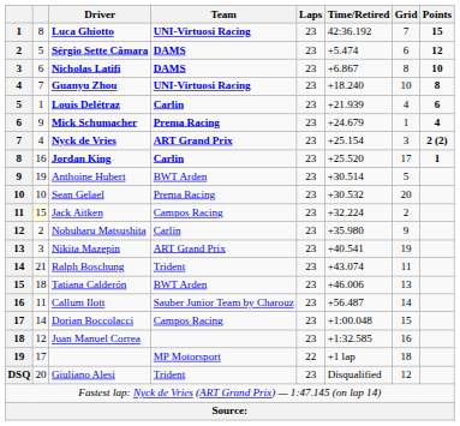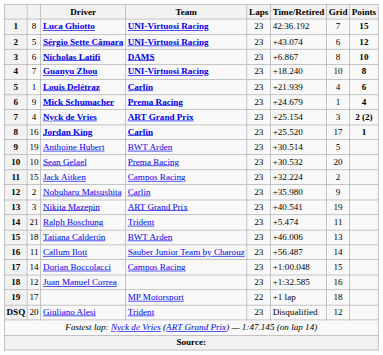 <table class="wikitable" style="font-size: 85%;">
 <tr>
 <th></th>
 <th></th>
 <th>Driver</th>
 <th>Team</th>
 <th>Laps</th>
 <th>Time/Retired</th>
 <th>Grid</th>
 <th>Points</th>
 </tr>
 <tr>
 <th>1</th>
 <td align="center">8</td>
 <td> <strong><a href='#'>Luca Ghiotto</a></strong></td>
 <td><strong><a href='#'>UNI-Virtuosi Racing</a></strong></td>
 <td align="center">23</td>
 <td>42:36.192</td>
 <td align="center">7</td>
 <td align="center"><strong>15</strong></td>
 </tr>
 <tr>
 <th>2</th>
 <td align="center">5</td>
 <td> <strong><a href='#'>Sérgio Sette Câmara</a></strong></td>
-<td><strong><a href='#'>DAMS</a></strong></td>
+<td><strong><a href='#'>UNI-Virtuosi Racing</a></strong></td>
 <td align="center">23</td>
-<td>+5.474</td>
+<td>+43.074</td>
 <td align="center">6</td>
 <td align="center"><strong>12</strong></td>
 </tr>
 <tr>
 <th>3</th>
 <td align="center">6</td>
 <td> <strong><a href='#'>Nicholas Latifi</a></strong></td>
 <td><strong><a href='#'>DAMS</a></strong></td>
 <td align="center">23</td>
 <td>+6.867</td>
 <td align="center">8</td>
 <td align="center"><strong>10</strong></td>
 </tr>
 <tr>
 <th>4</th>
 <td align="center">7</td>
 <td> <strong><a href='#'>Guanyu Zhou</a></strong></td>
 <td><strong><a href='#'>UNI-Virtuosi Racing</a></strong></td>
 <td align="center">23</td>
 <td>+18.240</td>
 <td align="center">10</td>
 <td align="center"><strong>8</strong></td>
 </tr>
 <tr>
 <th>5</th>
 <td align="center">1</td>
 <td> <strong><a href='#'>Louis Delétraz</a></strong></td>
 <td><strong><a href='#'>Carlin</a></strong></td>
 <td align="center">23</td>
 <td>+21.939</td>
 <td align="center">4</td>
 <td align="center"><strong>6</strong></td>
 </tr>
 <tr>
 <th>6</th>
 <td align="center">9</td>
 <td> <strong><a href='#'>Mick Schumacher</a></strong></td>
 <td><strong><a href='#'>Prema Racing</a></strong></td>
 <td align="center">23</td>
 <td>+24.679</td>
 <td align="center">1</td>
 <td align="center"><strong>4</strong></td>
 </tr>
 <tr>
 <th>7</th>
 <td align="center">4</td>
 <td> <strong><a href='#'>Nyck de Vries</a></strong></td>
 <td><strong><a href='#'>ART Grand Prix</a></strong></td>
 <td align="center">23</td>
 <td>+25.154</td>
 <td align="center">3</td>
 <td align="center"><strong>2 (2)</strong></td>
 </tr>
 <tr>
 <th>8</th>
 <td align="center">16</td>
 <td> <strong><a href='#'>Jordan King</a></strong></td>
 <td><strong><a href='#'>Carlin</a></strong></td>
 <td align="center">23</td>
 <td>+25.520</td>
 <td align="center">17</td>
 <td align="center"><strong>1</strong></td>
 </tr>
 <tr>
 <th>9</th>
 <td align="center">19</td>
 <td> <a href='#'>Anthoine Hubert</a></td>
 <td><a href='#'>BWT Arden</a></td>
 <td align="center">23</td>
 <td>+30.514</td>
 <td align="center">5</td>
 <td align="center"></td>
 </tr>
 <tr>
 <th>10</th>
 <td align="center">10</td>
 <td> <a href='#'>Sean Gelael</a></td>
 <td><a href='#'>Prema Racing</a></td>
 <td align="center">23</td>
 <td>+30.532</td>
 <td align="center">20</td>
 <td align="center"></td>
 </tr>
 <tr>
 <th>11</th>
-<td align="center" style="background: lightyellow;">15</td>
+<td align="center">15</td>
 <td> <a href='#'>Jack Aitken</a></td>
 <td><a href='#'>Campos Racing</a></td>
 <td align="center">23</td>
 <td>+32.224</td>
 <td align="center">2</td>
 <td align="center"></td>
 </tr>
 <tr>
 <th>12</th>
 <td align="center">2</td>
 <td> <a href='#'>Nobuharu Matsushita</a></td>
 <td><a href='#'>Carlin</a></td>
 <td align="center">23</td>
 <td>+35.980</td>
 <td align="center">9</td>
 <td align="center"></td>
 </tr>
 <tr>
 <th>13</th>
 <td align="center">3</td>
 <td> <a href='#'>Nikita Mazepin</a></td>
 <td><a href='#'>ART Grand Prix</a></td>
 <td align="center">23</td>
 <td>+40.541</td>
 <td align="center">19</td>
 <td align="center"></td>
 </tr>
 <tr>
 <th>14</th>
 <td align="center">21</td>
 <td> <a href='#'>Ralph Boschung</a></td>
 <td><a href='#'>Trident</a></td>
 <td align="center">23</td>
-<td>+43.074</td>
+<td>+5.474</td>
 <td align="center">11</td>
 <td align="center"></td>
 </tr>
 <tr>
 <th>15</th>
 <td align="center">18</td>
 <td> <a href='#'>Tatiana Calderón</a></td>
 <td><a href='#'>BWT Arden</a></td>
 <td align="center">23</td>
 <td>+46.006</td>
 <td align="center">13</td>
 <td align="center"></td>
 </tr>
 <tr>
 <th>16</th>
 <td align="center">11</td>
 <td> <a href='#'>Callum Ilott</a></td>
 <td><a href='#'>Sauber Junior Team by Charouz</a></td>
 <td align="center">23</td>
 <td>+56.487</td>
 <td align="center">14</td>
 <td align="center"></td>
 </tr>
 <tr>
 <th>17</th>
 <td align="center">14</td>
 <td> <a href='#'>Dorian Boccolacci</a></td>
 <td><a href='#'>Campos Racing</a></td>
 <td align="center">23</td>
 <td>+1:00.048</td>
 <td align="center">15</td>
 <td align="center"></td>
 </tr>
 <tr>
 <th>18</th>
 <td align="center">12</td>
 <td> <a href='#'>Juan Manuel Correa</a></td>
 <td></td>
 <td align="center">23</td>
 <td>+1:32.585</td>
 <td align="center">16</td>
 <td align="center"></td>
 </tr>
 <tr>
 <th>19</th>
 <td align="center">17</td>
 <td></td>
 <td><a href='#'>MP Motorsport</a></td>
 <td align="center">22</td>
 <td>+1 lap</td>
 <td align="center">18</td>
 <td align="center"></td>
 </tr>
 <tr>
 <th>DSQ</th>
 <td align="center">20</td>
 <td> <a href='#'>Giuliano Alesi</a></td>
 <td><a href='#'>Trident</a></td>
 <td align="center">23</td>
 <td>Disqualified</td>
 <td align="center">12</td>
 <td align="center"></td>
 </tr>
 <tr>
 <td colspan="8" align="center"><em>Fastest lap: <a href='#'>Nyck de Vries</a> (<a href='#'>ART Grand Prix</a>) — 1:47.145 (on lap 14)</em></td>
 </tr>
 <tr>
 <th colspan="8">Source:</th>
 </tr>
 </table>
